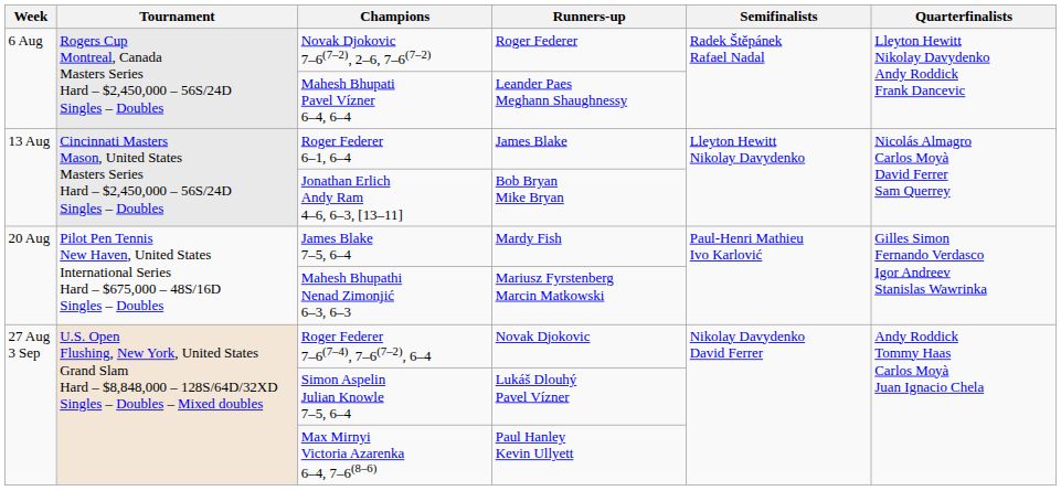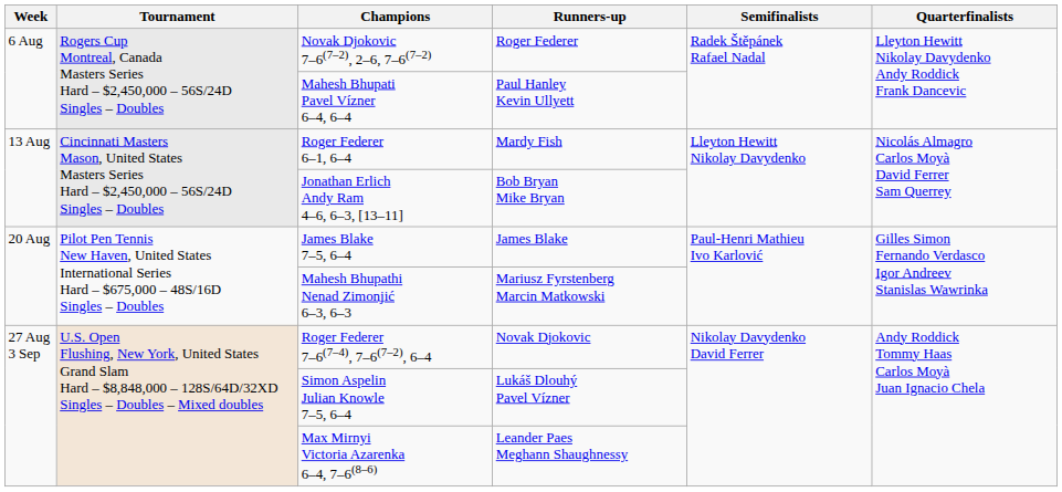 <table class=wikitable style=font-size:95%>
 <tr>
 <th style="width:48px;">Week</th>
 <th style="width:250px;">Tournament</th>
 <th style="width:200px;">Champions</th>
 <th style="width:200px;">Runners-up</th>
 <th style="width:190px;">Semifinalists</th>
 <th style="width:190px;">Quarterfinalists</th>
 </tr>
 <tr valign=top>
 <td rowspan=2>6 Aug</td>
 <td bgcolor=#E9E9E9 rowspan=2><a href='#'>Rogers Cup</a><br>  <a href='#'>Montreal</a>, Canada<br>Masters Series<br>Hard – $2,450,000 – 56S/24D<br><a href='#'>Singles</a> – <a href='#'>Doubles</a></td>
 <td> <a href='#'>Novak Djokovic</a> <br> 7–6<sup>(7–2)</sup>, 2–6, 7–6<sup>(7–2)</sup></td>
 <td> <a href='#'>Roger Federer</a></td>
 <td rowspan=2> <a href='#'>Radek Štěpánek</a><br> <a href='#'>Rafael Nadal</a></td>
 <td rowspan=2> <a href='#'>Lleyton Hewitt</a><br> <a href='#'>Nikolay Davydenko</a><br> <a href='#'>Andy Roddick</a><br> <a href='#'>Frank Dancevic</a></td>
 </tr>
 <tr valign=top>
 <td> <a href='#'>Mahesh Bhupati</a><br> <a href='#'>Pavel Vízner</a> <br>6–4, 6–4</td>
-<td> <a href='#'>Leander Paes</a><br> <a href='#'>Meghann Shaughnessy</a></td>
+<td> <a href='#'>Paul Hanley</a><br> <a href='#'>Kevin Ullyett</a></td>
 </tr>
 <tr valign=top>
 <td rowspan=2>13 Aug</td>
 <td bgcolor=#E9E9E9 rowspan=2><a href='#'>Cincinnati Masters</a><br>  <a href='#'>Mason</a>, United States<br>Masters Series<br>Hard – $2,450,000 – 56S/24D<br><a href='#'>Singles</a> – <a href='#'>Doubles</a></td>
 <td> <a href='#'>Roger Federer</a> <br> 6–1, 6–4</td>
-<td> <a href='#'>James Blake</a></td>
+<td> <a href='#'>Mardy Fish</a></td>
 <td rowspan=2> <a href='#'>Lleyton Hewitt</a><br> <a href='#'>Nikolay Davydenko</a></td>
 <td rowspan=2> <a href='#'>Nicolás Almagro</a><br> <a href='#'>Carlos Moyà</a><br> <a href='#'>David Ferrer</a><br> <a href='#'>Sam Querrey</a></td>
 </tr>
 <tr valign=top>
 <td> <a href='#'>Jonathan Erlich</a><br> <a href='#'>Andy Ram</a><br>4–6, 6–3, [13–11]</td>
 <td> <a href='#'>Bob Bryan</a><br> <a href='#'>Mike Bryan</a></td>
 </tr>
 <tr valign=top>
 <td rowspan=2>20 Aug</td>
 <td rowspan=2><a href='#'>Pilot Pen Tennis</a><br>  <a href='#'>New Haven</a>, United States<br>International Series<br>Hard – $675,000 – 48S/16D<br><a href='#'>Singles</a> – <a href='#'>Doubles</a></td>
 <td> <a href='#'>James Blake</a><br> 7–5, 6–4</td>
-<td> <a href='#'>Mardy Fish</a></td>
+<td> <a href='#'>James Blake</a></td>
 <td rowspan=2> <a href='#'>Paul-Henri Mathieu</a><br> <a href='#'>Ivo Karlović</a></td>
 <td rowspan=2> <a href='#'>Gilles Simon</a><br> <a href='#'>Fernando Verdasco</a><br> <a href='#'>Igor Andreev</a><br> <a href='#'>Stanislas Wawrinka</a></td>
 </tr>
 <tr valign=top>
 <td> <a href='#'>Mahesh Bhupathi</a><br> <a href='#'>Nenad Zimonjić</a> <br> 6–3, 6–3</td>
 <td> <a href='#'>Mariusz Fyrstenberg</a><br> <a href='#'>Marcin Matkowski</a></td>
 </tr>
 <tr valign=top>
 <td rowspan=3>27 Aug<br>3 Sep</td>
 <td bgcolor=#F3E6D7 rowspan=3><a href='#'>U.S. Open</a><br>  <a href='#'>Flushing</a>, <a href='#'>New York</a>, United States<br>Grand Slam<br>Hard – $8,848,000 – 128S/64D/32XD<br><a href='#'>Singles</a> – <a href='#'>Doubles</a> – <a href='#'>Mixed doubles</a></td>
 <td> <a href='#'>Roger Federer</a><br> 7–6<sup>(7–4)</sup>, 7–6<sup>(7–2)</sup>, 6–4</td>
 <td> <a href='#'>Novak Djokovic</a></td>
 <td rowspan=3> <a href='#'>Nikolay Davydenko</a><br> <a href='#'>David Ferrer</a></td>
 <td rowspan=3> <a href='#'>Andy Roddick</a><br> <a href='#'>Tommy Haas</a><br> <a href='#'>Carlos Moyà</a><br> <a href='#'>Juan Ignacio Chela</a></td>
 </tr>
 <tr valign=top>
 <td> <a href='#'>Simon Aspelin</a><br> <a href='#'>Julian Knowle</a><br>7–5, 6–4</td>
 <td> <a href='#'>Lukáš Dlouhý</a><br> <a href='#'>Pavel Vízner</a></td>
 </tr>
 <tr valign=top>
 <td> <a href='#'>Max Mirnyi</a><br> <a href='#'>Victoria Azarenka</a><br> 6–4, 7–6<sup>(8–6)</sup></td>
-<td> <a href='#'>Paul Hanley</a><br> <a href='#'>Kevin Ullyett</a></td>
+<td> <a href='#'>Leander Paes</a><br> <a href='#'>Meghann Shaughnessy</a></td>
 </tr>
 </table>
